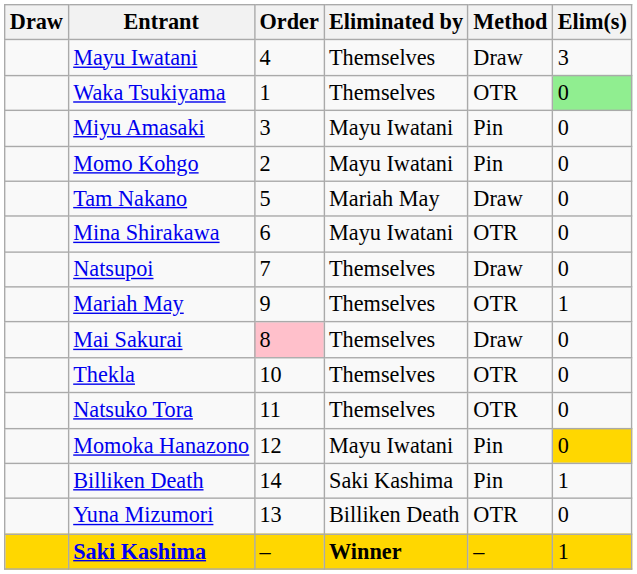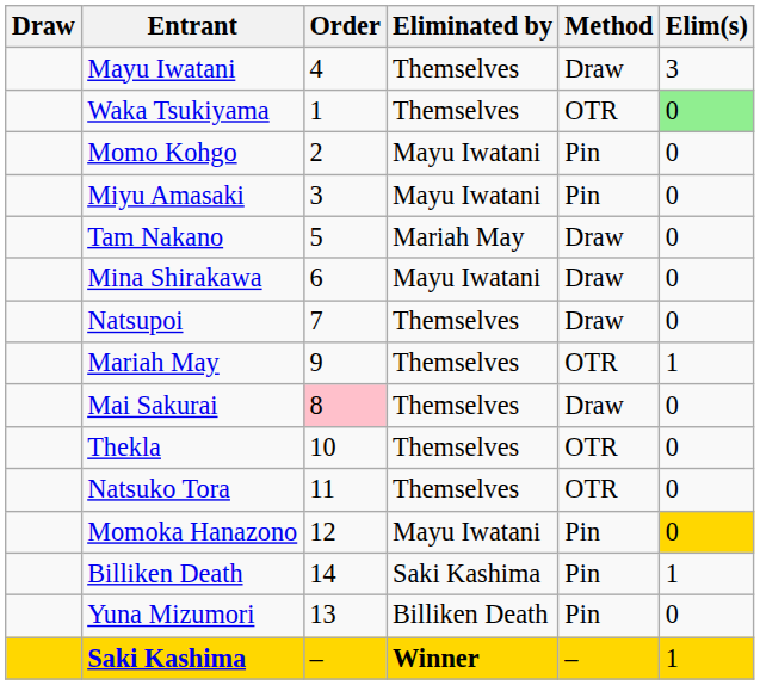 <table class="wikitable sortable">
 <tr>
 <th>Draw</th>
 <th>Entrant</th>
 <th>Order</th>
 <th>Eliminated by</th>
 <th>Method</th>
 <th>Elim(s)</th>
 </tr>
 <tr>
 <td></td>
 <td><a href='#'>Mayu Iwatani</a></td>
 <td>4</td>
 <td>Themselves</td>
 <td>Draw</td>
 <td>3</td>
 </tr>
 <tr>
 <td></td>
 <td><a href='#'>Waka Tsukiyama</a></td>
 <td>1</td>
 <td>Themselves</td>
 <td>OTR</td>
 <td style="background: lightgreen;">0</td>
 </tr>
 <tr>
 <td></td>
-<td><a href='#'>Miyu Amasaki</a></td>
-<td>3</td>
+<td><a href='#'>Momo Kohgo</a></td>
+<td>2</td>
 <td>Mayu Iwatani</td>
 <td>Pin</td>
 <td>0</td>
 </tr>
 <tr>
 <td></td>
-<td><a href='#'>Momo Kohgo</a></td>
-<td>2</td>
+<td><a href='#'>Miyu Amasaki</a></td>
+<td>3</td>
 <td>Mayu Iwatani</td>
 <td>Pin</td>
 <td>0</td>
 </tr>
 <tr>
 <td></td>
 <td><a href='#'>Tam Nakano</a></td>
 <td>5</td>
 <td>Mariah May</td>
 <td>Draw</td>
 <td>0</td>
 </tr>
 <tr>
 <td></td>
 <td><a href='#'>Mina Shirakawa</a></td>
 <td>6</td>
 <td>Mayu Iwatani</td>
-<td>OTR</td>
+<td>Draw</td>
 <td>0</td>
 </tr>
 <tr>
 <td></td>
 <td><a href='#'>Natsupoi</a></td>
 <td>7</td>
 <td>Themselves</td>
 <td>Draw</td>
 <td>0</td>
 </tr>
 <tr>
 <td></td>
 <td><a href='#'>Mariah May</a></td>
 <td>9</td>
 <td>Themselves</td>
 <td>OTR</td>
 <td>1</td>
 </tr>
 <tr>
 <td></td>
 <td><a href='#'>Mai Sakurai</a></td>
 <td style="background: pink;">8</td>
 <td>Themselves</td>
 <td>Draw</td>
 <td>0</td>
 </tr>
 <tr>
 <td></td>
 <td><a href='#'>Thekla</a></td>
 <td>10</td>
 <td>Themselves</td>
 <td>OTR</td>
 <td>0</td>
 </tr>
 <tr>
 <td></td>
 <td><a href='#'>Natsuko Tora</a></td>
 <td>11</td>
 <td>Themselves</td>
 <td>OTR</td>
 <td>0</td>
 </tr>
 <tr>
 <td></td>
 <td><a href='#'>Momoka Hanazono</a></td>
 <td>12</td>
 <td>Mayu Iwatani</td>
 <td>Pin</td>
 <td style="background: gold;">0</td>
 </tr>
 <tr>
 <td></td>
 <td><a href='#'>Billiken Death</a></td>
 <td>14</td>
 <td>Saki Kashima</td>
 <td>Pin</td>
 <td>1</td>
 </tr>
 <tr>
 <td></td>
 <td><a href='#'>Yuna Mizumori</a></td>
 <td>13</td>
 <td>Billiken Death</td>
-<td>OTR</td>
+<td>Pin</td>
 <td>0</td>
 </tr>
 <tr style="background: gold">
 <td></td>
 <td><strong><a href='#'>Saki Kashima</a></strong></td>
 <td>–</td>
 <td><strong>Winner</strong></td>
 <td>–</td>
 <td>1</td>
 </tr>
 </table>
